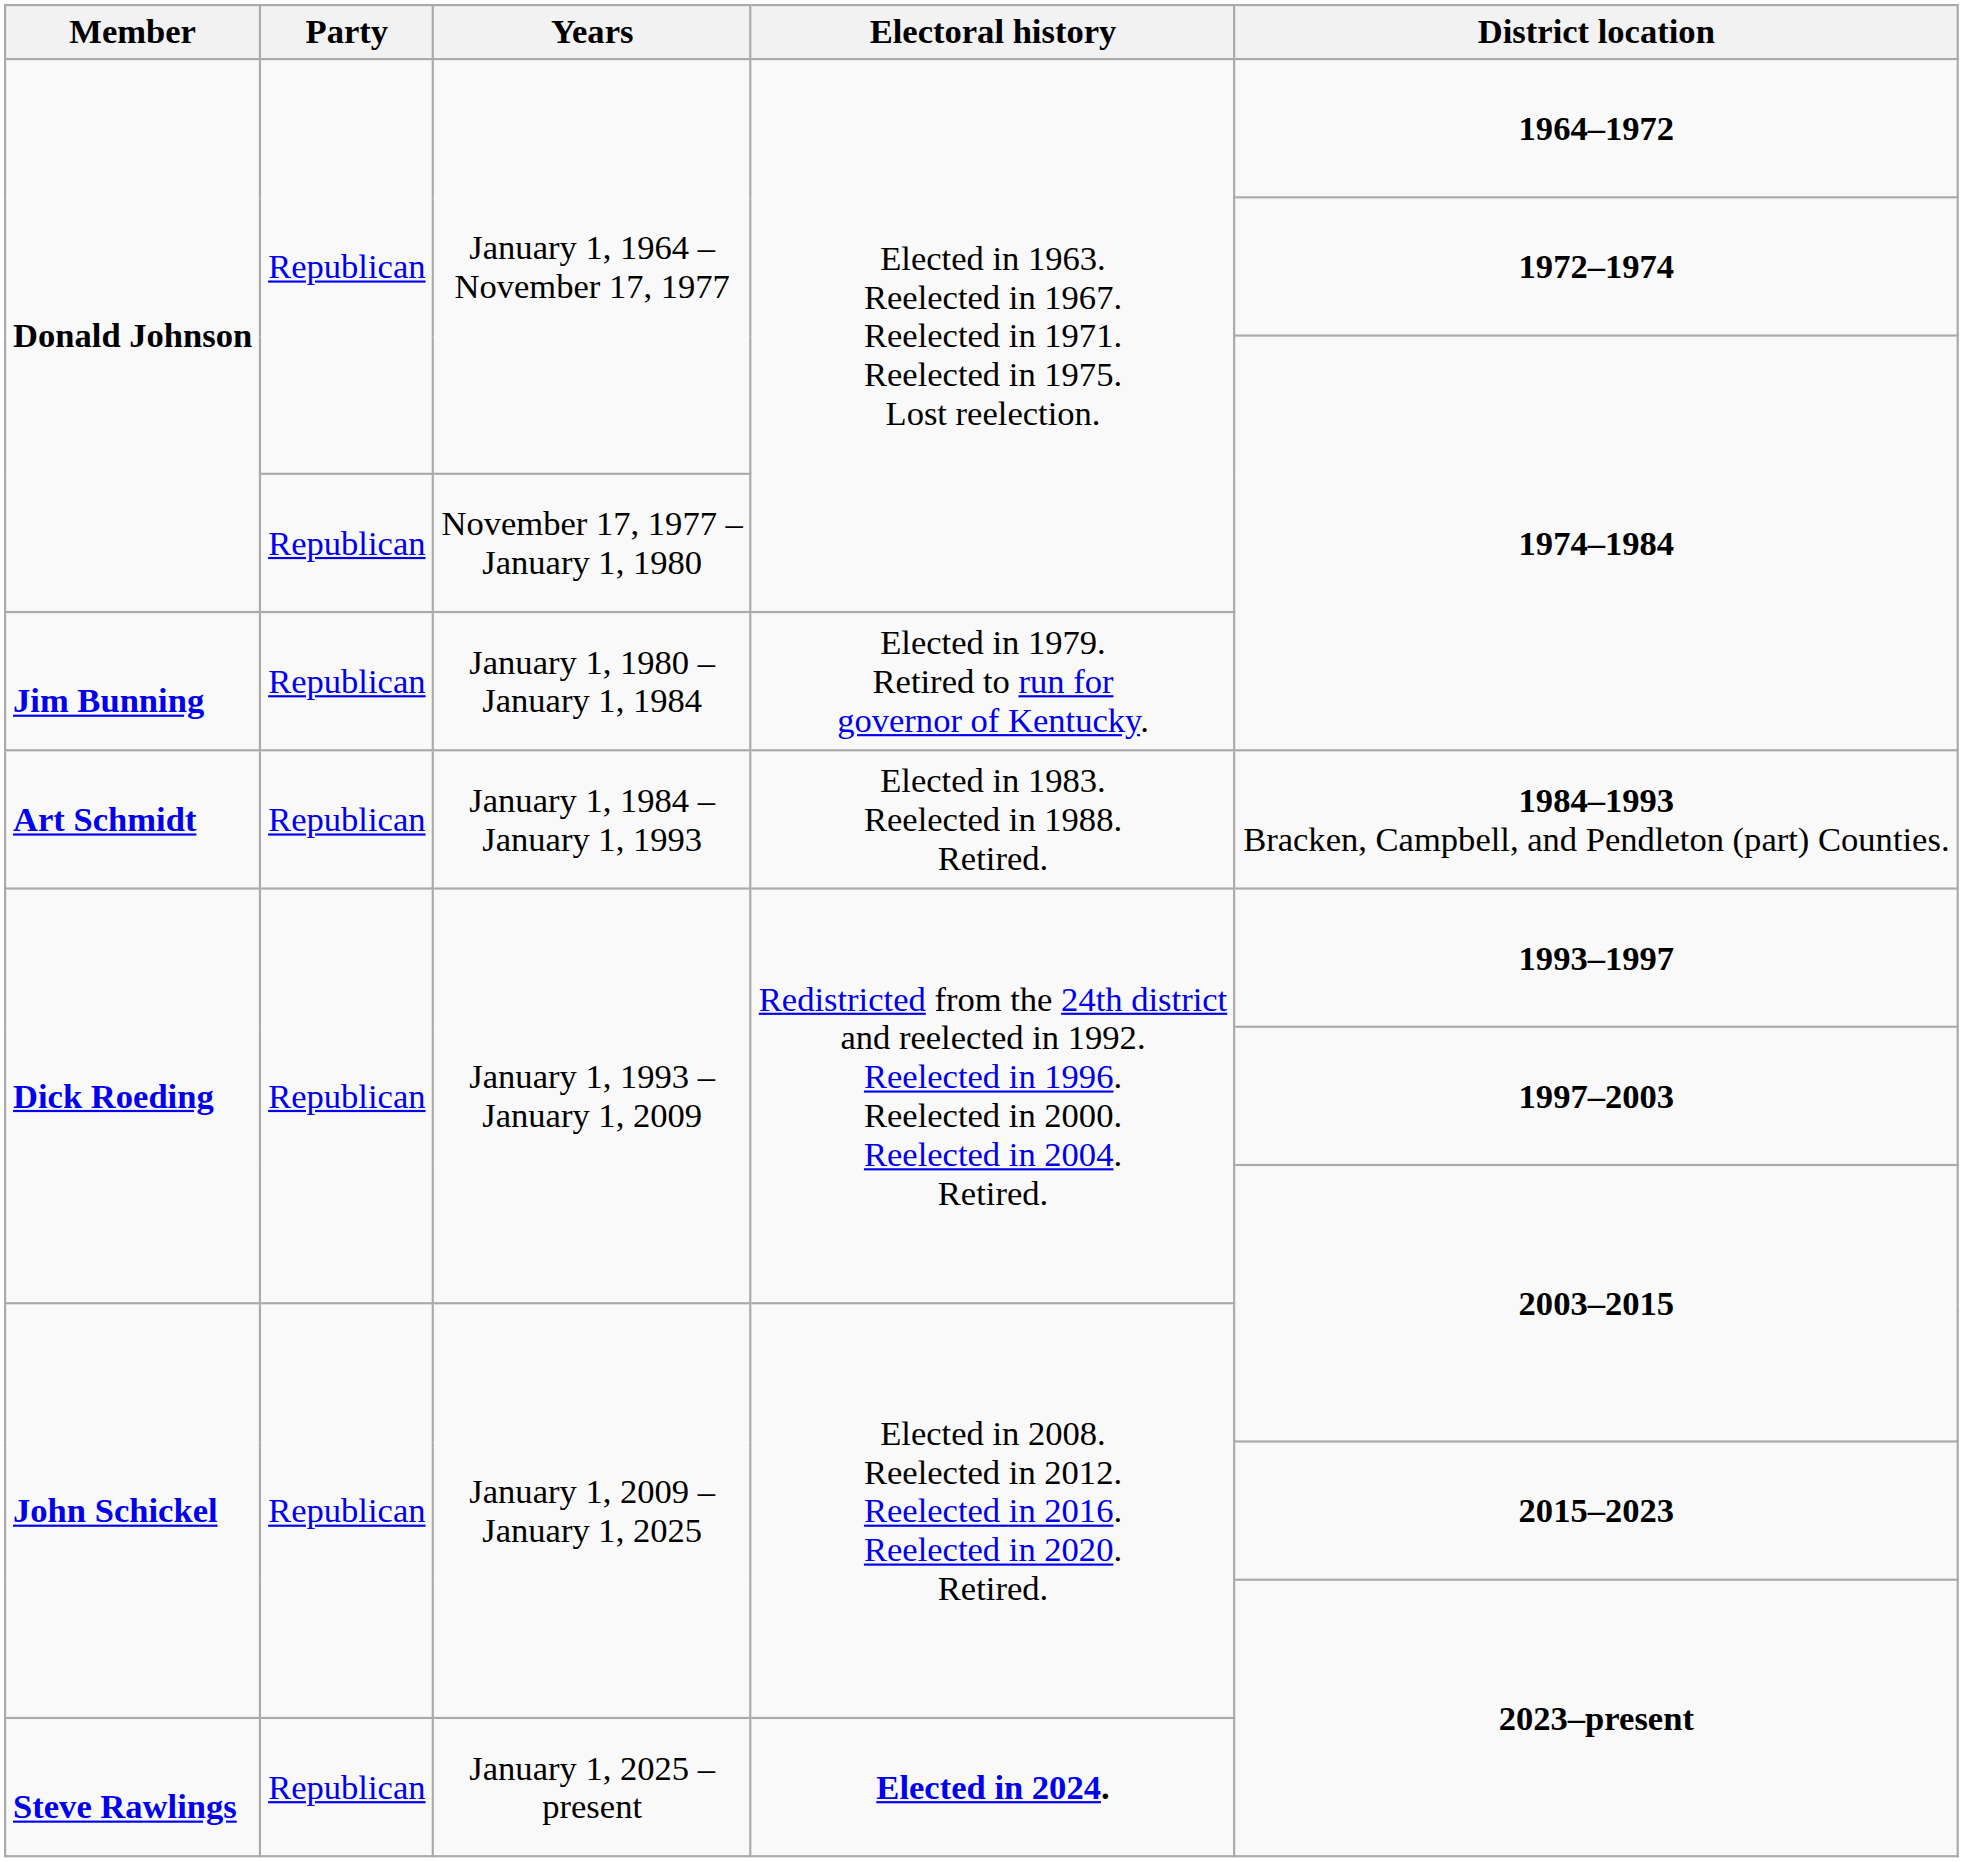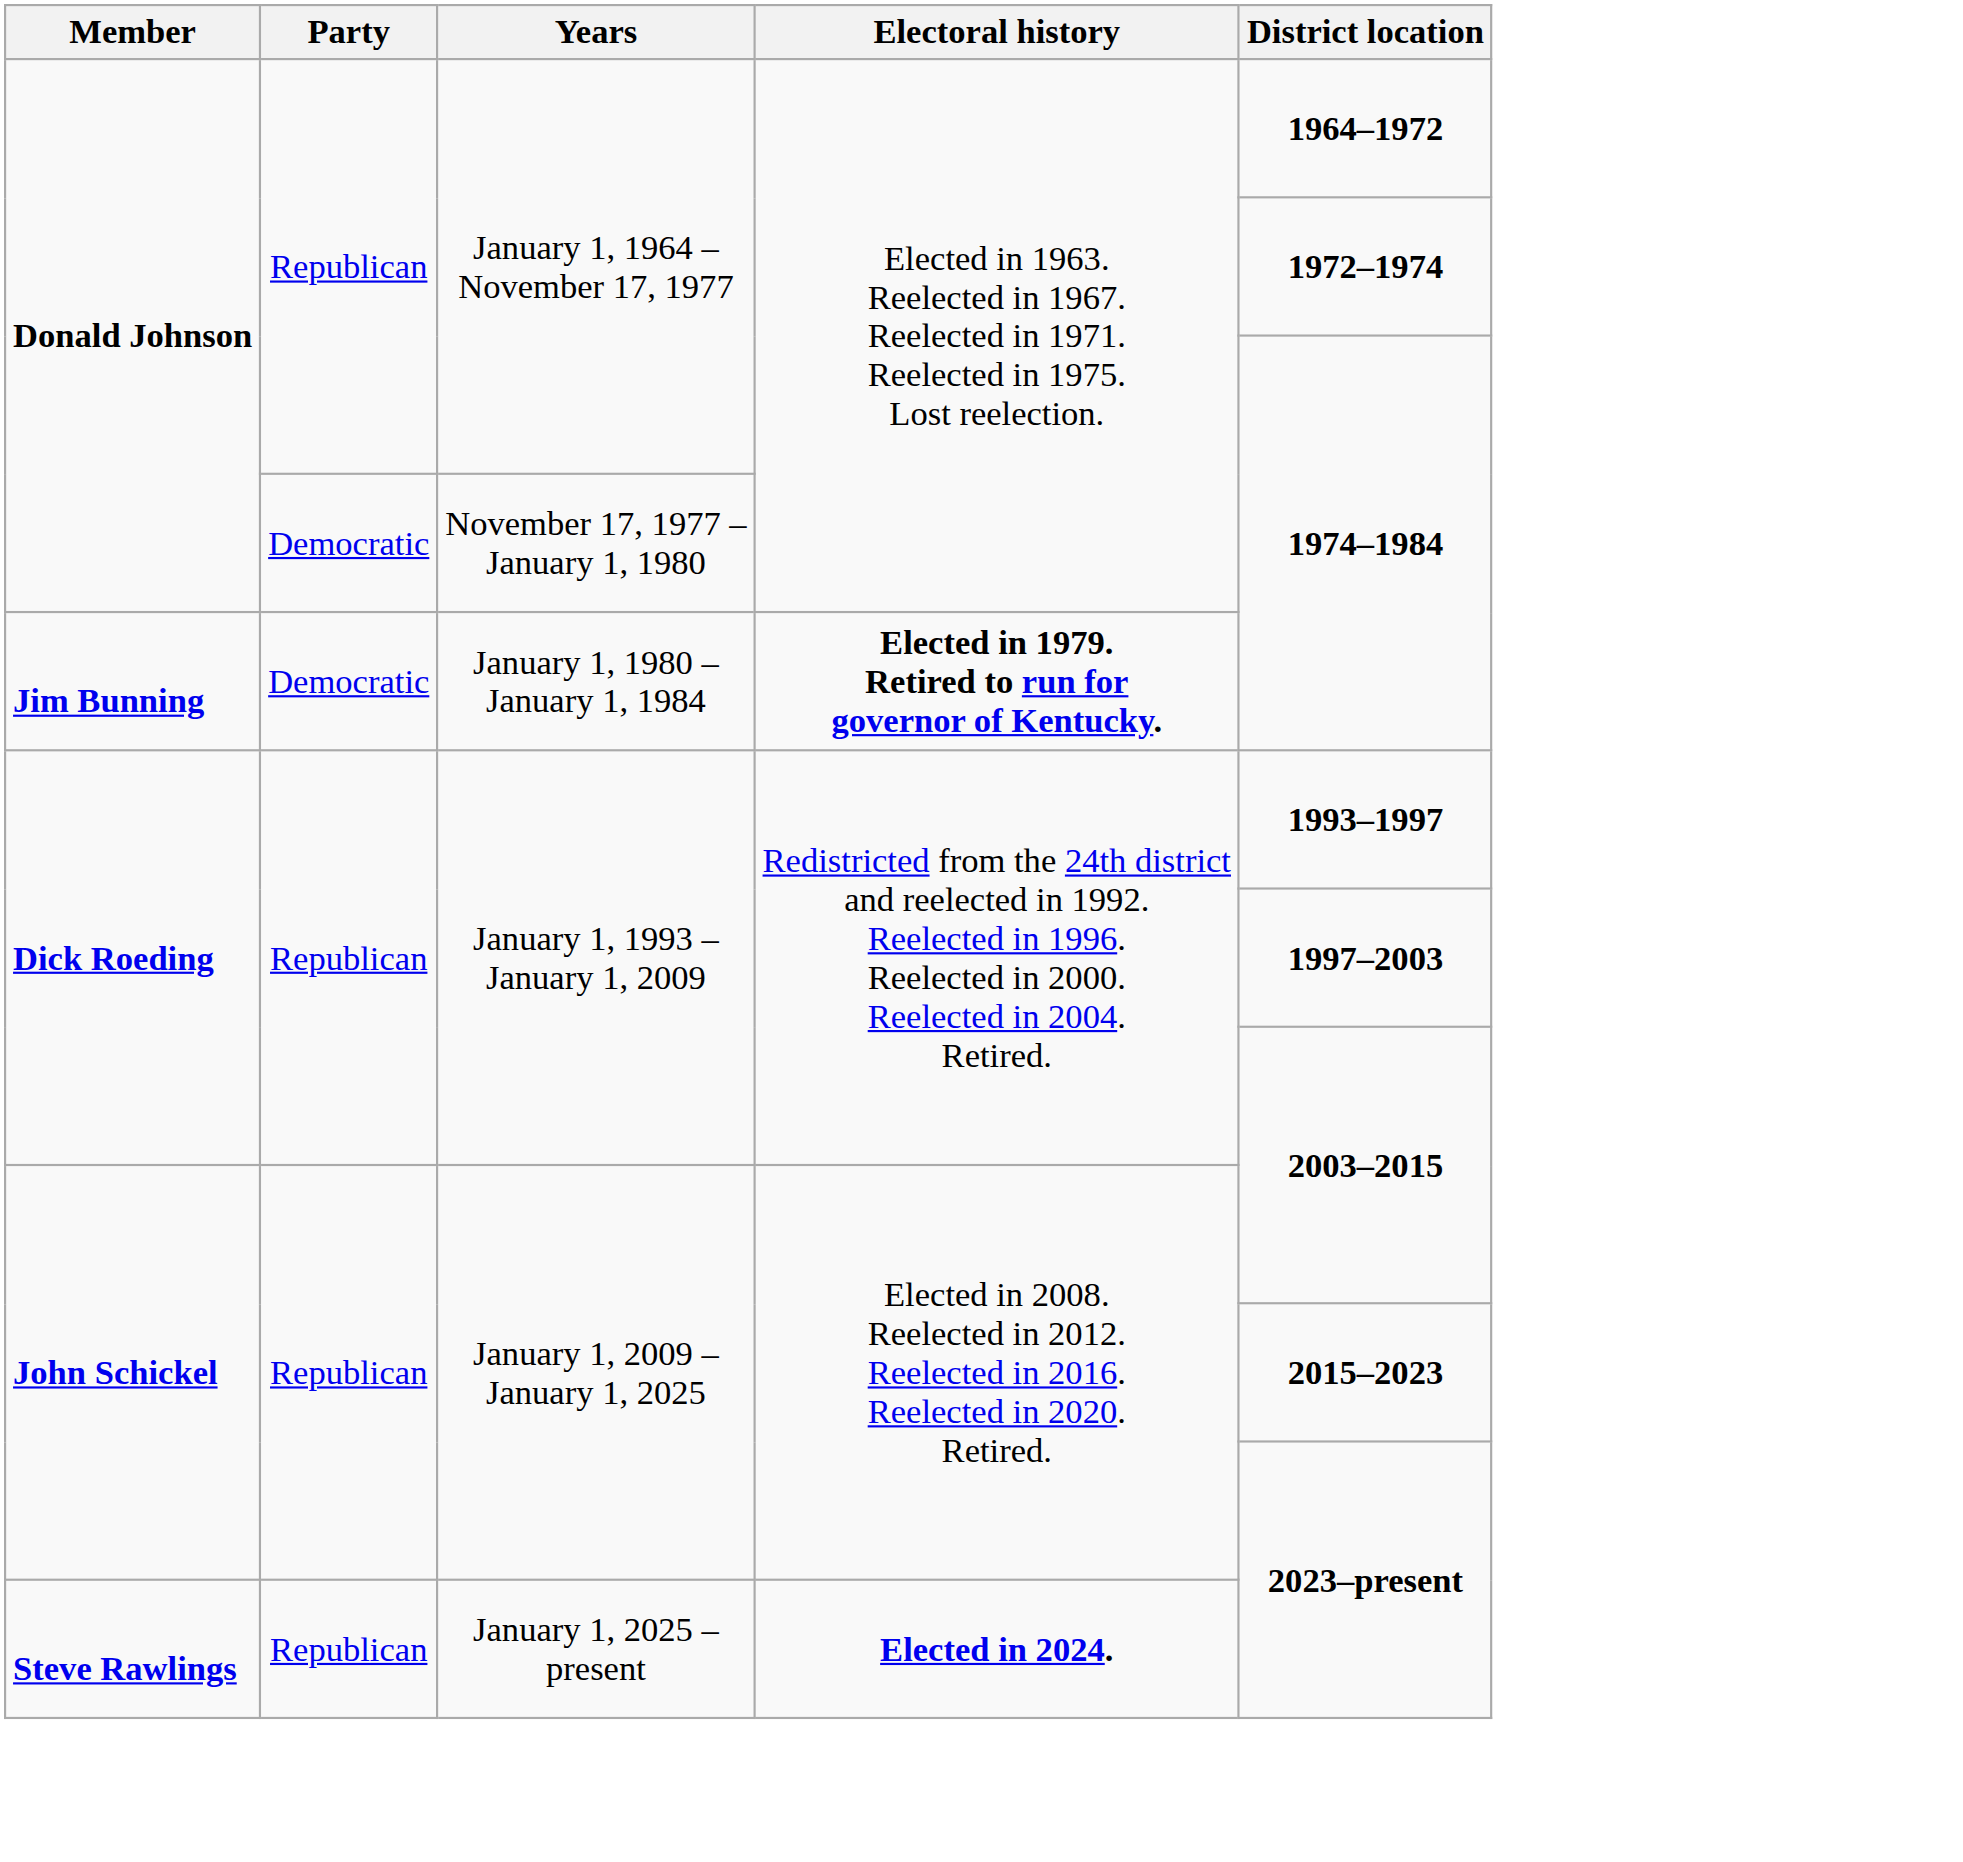 <table class=wikitable style="text-align:center">
 <tr>
 <th>Member</th>
 <th>Party</th>
 <th>Years</th>
 <th>Electoral history</th>
 <th>District location</th>
 </tr>
 <tr style="height:4em">
 <td rowspan=4 align=left><strong>Donald Johnson</strong><br></td>
 <td rowspan=3 ><a href='#'>Republican</a></td>
 <td rowspan=3 nowrap>January 1, 1964 –<br>November 17, 1977</td>
 <td rowspan=4>Elected in 1963.<br>Reelected in 1967.<br>Reelected in 1971.<br>Reelected in 1975.<br>Lost reelection.</td>
 <td><strong>1964–1972</strong><br></td>
 </tr>
 <tr style="height:4em">
 <td><strong>1972–1974</strong><br></td>
 </tr>
 <tr style="height:4em">
 <td rowspan=3><strong>1974–1984</strong><br></td>
 </tr>
 <tr style="height:4em">
-<td><a href='#'>Republican</a></td>
+<td><a href='#'>Democratic</a></td>
 <td nowrap>November 17, 1977 –<br>January 1, 1980</td>
 </tr>
 <tr style="height:4em">
 <td align=left><br><strong><a href='#'>Jim Bunning</a></strong><br></td>
-<td><a href='#'>Republican</a></td>
+<td><a href='#'>Democratic</a></td>
 <td nowrap>January 1, 1980 –<br>January 1, 1984</td>
-<td>Elected in 1979.<br>Retired to <a href='#'>run for<br>governor of Kentucky</a>.</td>
-</tr>
-<tr style="height:4em">
-<td align=left><strong><a href='#'>Art Schmidt</a></strong><br></td>
-<td><a href='#'>Republican</a></td>
-<td nowrap>January 1, 1984 –<br>January 1, 1993</td>
-<td>Elected in 1983.<br>Reelected in 1988.<br>Retired.</td>
-<td><strong>1984–1993</strong><br>Bracken, Campbell, and Pendleton (part) Counties.</td>
+<td><strong>Elected in 1979.<br>Retired to <a href='#'>run for<br>governor of Kentucky</a>.</strong></td>
 </tr>
 <tr style="height:4em">
 <td rowspan=3 align=left><strong><a href='#'>Dick Roeding</a></strong><br></td>
 <td rowspan=3 ><a href='#'>Republican</a></td>
 <td rowspan=3 nowrap>January 1, 1993 –<br>January 1, 2009</td>
 <td rowspan=3><a href='#'>Redistricted</a> from the <a href='#'>24th district</a><br>and reelected in 1992.<br><a href='#'>Reelected in 1996</a>.<br>Reelected in 2000.<br><a href='#'>Reelected in 2004</a>.<br>Retired.</td>
 <td><strong>1993–1997</strong><br></td>
 </tr>
 <tr style="height:4em">
 <td><strong>1997–2003</strong><br></td>
 </tr>
 <tr style="height:4em">
 <td rowspan=2><strong>2003–2015</strong><br></td>
 </tr>
 <tr style="height:4em">
 <td rowspan=3 align=left><strong><a href='#'>John Schickel</a></strong><br></td>
 <td rowspan=3 ><a href='#'>Republican</a></td>
 <td rowspan=3 nowrap>January 1, 2009 –<br>January 1, 2025</td>
 <td rowspan=3>Elected in 2008.<br>Reelected in 2012.<br><a href='#'>Reelected in 2016</a>.<br><a href='#'>Reelected in 2020</a>.<br>Retired.</td>
 </tr>
 <tr style="height:4em">
 <td><strong>2015–2023</strong><br></td>
 </tr>
 <tr style="height:4em">
 <td rowspan=2><strong>2023–present</strong><br></td>
 </tr>
 <tr style="height:4em">
 <td align=left><br><strong><a href='#'>Steve Rawlings</a></strong><br></td>
 <td><a href='#'>Republican</a></td>
 <td nowrap>January 1, 2025 –<br>present</td>
 <td><strong><a href='#'>Elected in 2024</a>.</strong></td>
 </tr>
 </table>
